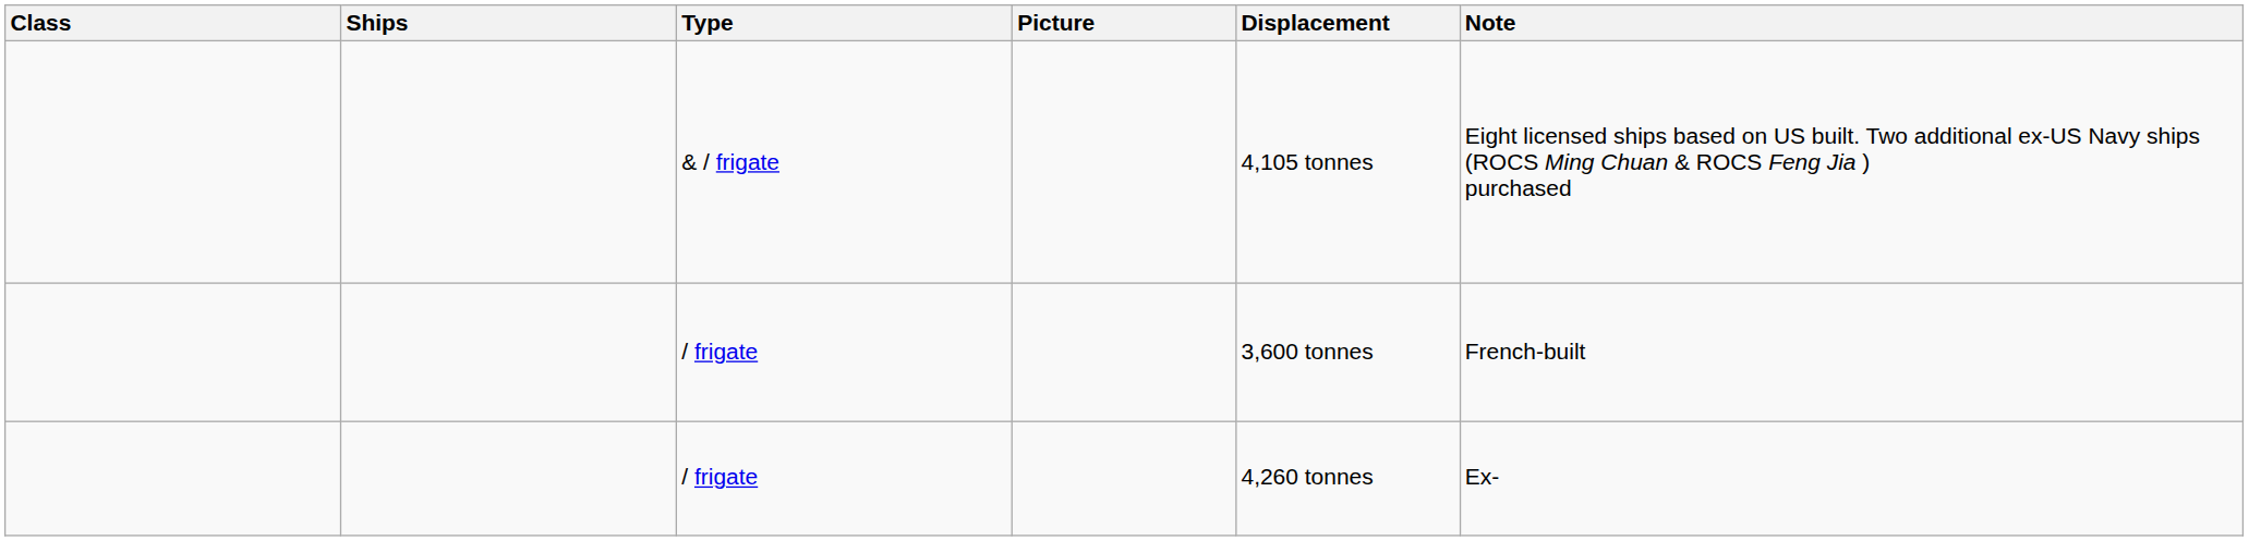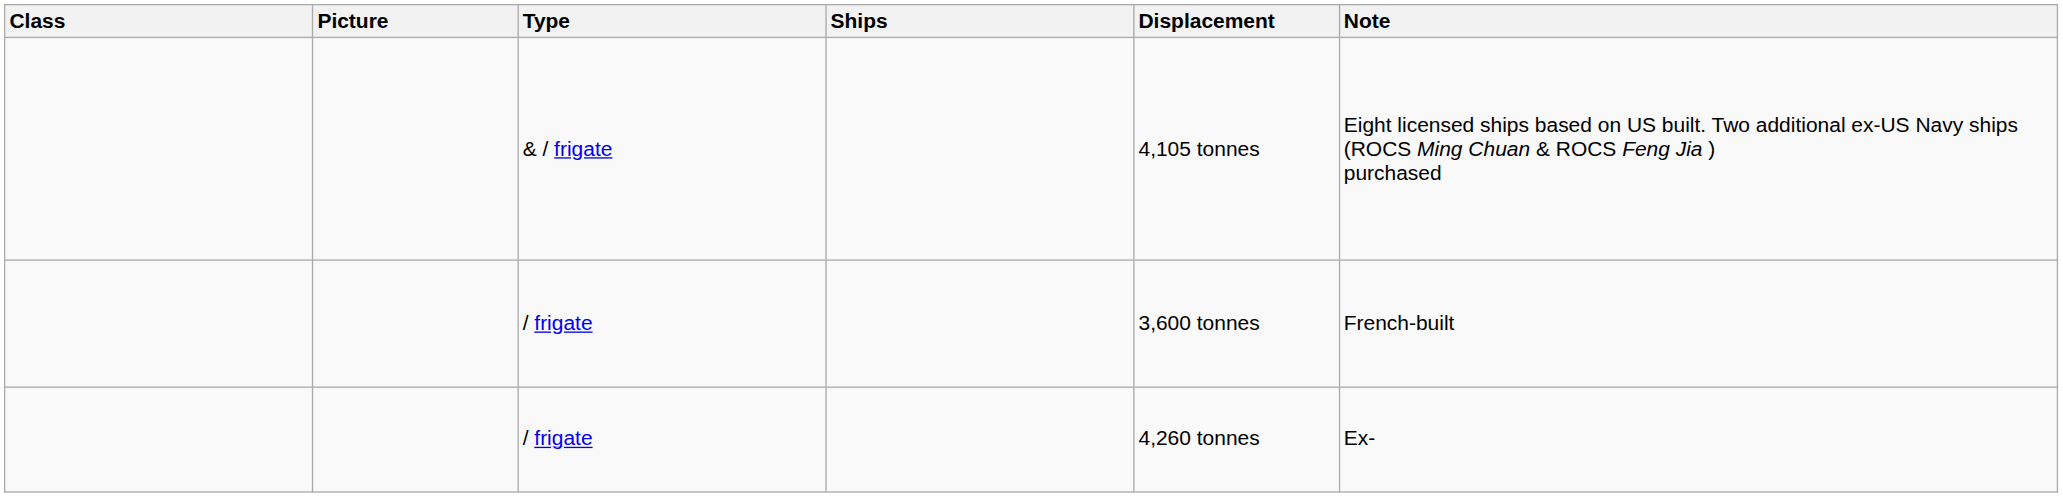 <table class="wikitable">
 <tr>
 <th style="text-align:left; width:15%;">Class</th>
+<th style="text-align:left; width:10%;">Picture</th>
+<th style="text-align:left; width:15%;">Type</th>
 <th style="text-align:left; width:15%;">Ships</th>
-<th style="text-align:left; width:15%;">Type</th>
-<th style="text-align:left; width:10%;">Picture</th>
 <th style="text-align:left; width:10%;">Displacement</th>
 <th style="text-align:left; width:;">Note<br></th>
 </tr>
 <tr>
 <td></td>
+<td></td>
+<td> &  / <a href='#'>frigate</a></td>
 <td> <br>  <br> <br>  <br>  <br>  <br>  <br>  <br>  <br> </td>
-<td> &  / <a href='#'>frigate</a></td>
-<td></td>
 <td>4,105 tonnes</td>
 <td>Eight licensed ships based on US  built. Two additional ex-US Navy ships (ROCS <em>Ming Chuan</em> & ROCS <em>Feng Jia</em> )<br>purchased</td>
 </tr>
 <tr>
 <td></td>
+<td></td>
+<td> / <a href='#'>frigate</a></td>
 <td> <br>  <br>  <br>  <br>  <br> </td>
-<td> / <a href='#'>frigate</a></td>
-<td></td>
 <td>3,600 tonnes</td>
 <td>French-built </td>
 </tr>
 <tr>
 <td></td>
+<td></td>
+<td> / <a href='#'>frigate</a></td>
 <td> <br>  <br>  <br>  <br> </td>
-<td> / <a href='#'>frigate</a></td>
-<td></td>
 <td>4,260 tonnes</td>
 <td>Ex-</td>
 </tr>
 </table>
